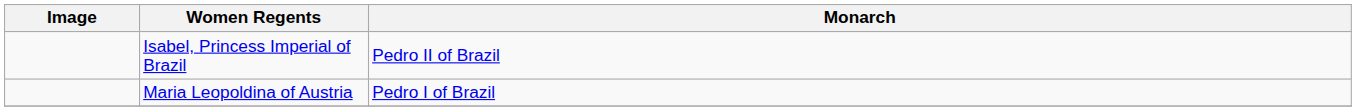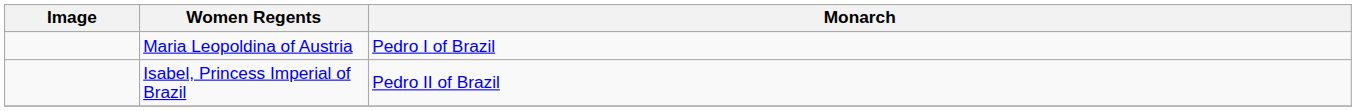 <table class="wikitable">
 <tr>
 <th width=10%>Image</th>
 <th width="17%">Women Regents</th>
 <th>Monarch</th>
 </tr>
 <tr>
 <td align="center"></td>
+<td><a href='#'>Maria Leopoldina of Austria</a></td>
+<td><a href='#'>Pedro I of Brazil</a></td>
+</tr>
+<tr>
+<td align="center"></td>
 <td><a href='#'>Isabel, Princess Imperial of Brazil</a></td>
 <td><a href='#'>Pedro II of Brazil</a></td>
 </tr>
 <tr>
-<td align="center"></td>
-<td><a href='#'>Maria Leopoldina of Austria</a></td>
-<td><a href='#'>Pedro I of Brazil</a></td>
-</tr>
-<tr>
 </tr>
 </table>
